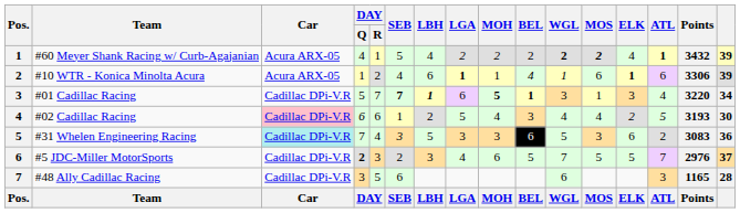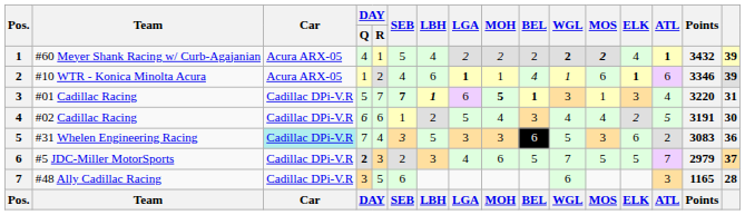 <table class="wikitable" style="font-size:85%;">
 <tr>
 <th rowspan="2">Pos.</th>
 <th rowspan="2">Team</th>
 <th rowspan="2">Car</th>
 <th colspan="2"><a href='#'>DAY</a></th>
 <th rowspan="2"><a href='#'>SEB</a></th>
 <th rowspan="2"><a href='#'>LBH</a></th>
 <th rowspan="2"><a href='#'>LGA</a></th>
 <th rowspan="2"><a href='#'>MOH</a></th>
 <th rowspan="2"><a href='#'>BEL</a></th>
 <th rowspan="2"><a href='#'>WGL</a></th>
 <th rowspan="2"><a href='#'>MOS</a></th>
 <th rowspan="2"><a href='#'>ELK</a></th>
 <th rowspan="2"><a href='#'>ATL</a></th>
 <th rowspan="2">Points</th>
 <th rowspan="2"></th>
 </tr>
 <tr>
 <th>Q</th>
 <th>R</th>
 </tr>
 <tr>
 <th>1</th>
 <td>#60 <a href='#'>Meyer Shank Racing w/ Curb-Agajanian</a></td>
 <td><a href='#'>Acura ARX-05</a></td>
 <td style="background:#dfffdf;" align="center">4</td>
 <td style="background:#ffffbf;" align="center">1</td>
 <td style="background:#dfffdf;" align="center">5</td>
 <td style="background:#dfffdf;" align="center">4</td>
 <td style="background:#dfdfdf;" align="center"><em>2</em></td>
 <td style="background:#dfdfdf;" align="center"><em>2</em></td>
 <td style="background:#dfdfdf;" align="center">2</td>
 <td style="background:#dfdfdf;" align="center"><strong>2</strong></td>
 <td style="background:#dfdfdf;" align="center"><strong><em>2</em></strong></td>
 <td style="background:#dfffdf;" align="center">4</td>
 <td style="background:#ffffbf;" align="center"><strong>1</strong></td>
 <th>3432</th>
 <th style="background:#ffffbf;">39</th>
 </tr>
 <tr>
 <th>2</th>
 <td>#10 <a href='#'>WTR - Konica Minolta Acura</a></td>
 <td><a href='#'>Acura ARX-05</a></td>
 <td style="background:#ffffbf;" align="center">1</td>
 <td style="background:#dfdfdf;" align="center">2</td>
 <td style="background:#dfffdf;" align="center">4</td>
 <td style="background:#dfffdf;" align="center">6</td>
 <td style="background:#ffffbf;" align="center"><strong>1</strong></td>
 <td style="background:#ffffbf;" align="center">1</td>
 <td style="background:#dfffdf;" align="center"><em>4</em></td>
 <td style="background:#ffffbf;" align="center"><em>1</em></td>
 <td style="background:#dfffdf;" align="center">6</td>
 <td style="background:#ffffbf;" align="center"><strong>1</strong></td>
 <td style="background:#efcfff;" align="center">6</td>
-<th>3306</th>
+<th>3346</th>
 <th style="background:#dfdfdf;">39</th>
 </tr>
 <tr>
 <th>3</th>
 <td>#01 <a href='#'>Cadillac Racing</a></td>
 <td><a href='#'>Cadillac DPi-V.R</a></td>
 <td style="background:#dfffdf;" align="center">5</td>
 <td style="background:#dfffdf;" align="center">7</td>
 <td style="background:#dfffdf;" align="center"><strong>7</strong></td>
 <td style="background:#ffffbf;" align="center"><strong><em>1</em></strong></td>
 <td style="background:#efcfff;" align="center">6</td>
 <td style="background:#dfffdf;" align="center"><strong>5</strong></td>
 <td style="background:#ffffbf;" align="center"><strong>1</strong></td>
 <td style="background:#ffdf9f;" align="center">3</td>
 <td style="background:#ffffbf;" align="center">1</td>
 <td style="background:#ffdf9f;" align="center">3</td>
 <td style="background:#dfffdf;" align="center">4</td>
 <th>3220</th>
-<th>34</th>
+<th>31</th>
 </tr>
 <tr>
 <th>4</th>
 <td>#02 <a href='#'>Cadillac Racing</a></td>
-<td style="background: pink;"><a href='#'>Cadillac DPi-V.R</a></td>
+<td><a href='#'>Cadillac DPi-V.R</a></td>
 <td style="background:#dfffdf;" align="center"><em>6</em></td>
 <td style="background:#dfffdf;" align="center">6</td>
 <td style="background:#ffffbf;" align="center">1</td>
 <td style="background:#dfdfdf;" align="center">2</td>
 <td style="background:#dfffdf;" align="center">5</td>
 <td style="background:#dfffdf;" align="center">4</td>
 <td style="background:#ffdf9f;" align="center">3</td>
 <td style="background:#dfffdf;" align="center">4</td>
 <td style="background:#dfffdf;" align="center">4</td>
 <td style="background:#dfdfdf;" align="center"><em>2</em></td>
 <td style="background:#dfffdf;" align="center"><em>5</em></td>
-<th>3193</th>
+<th>3191</th>
 <th>30</th>
 </tr>
 <tr>
 <th>5</th>
 <td>#31 <a href='#'>Whelen Engineering Racing</a></td>
 <td style="background: paleturquoise;"><a href='#'>Cadillac DPi-V.R</a></td>
 <td style="background:#dfffdf;" align="center">7</td>
 <td style="background:#dfffdf;" align="center">4</td>
 <td style="background:#ffdf9f;" align="center"><em>3</em></td>
 <td style="background:#dfffdf;" align="center">5</td>
 <td style="background:#ffdf9f;" align="center">3</td>
 <td style="background:#ffdf9f;" align="center">3</td>
 <td style="background-color:#000000;color:white" align="center">6</td>
 <td style="background:#dfffdf;" align="center">5</td>
 <td style="background:#ffdf9f;" align="center">3</td>
 <td style="background:#dfffdf;" align="center">6</td>
 <td style="background:#dfdfdf;" align="center">2</td>
 <th>3083</th>
 <th>36</th>
 </tr>
 <tr>
 <th>6</th>
 <td>#5 <a href='#'>JDC-Miller MotorSports</a></td>
 <td><a href='#'>Cadillac DPi-V.R</a></td>
 <td style="background:#dfdfdf;" align="center"><strong>2</strong></td>
 <td style="background:#ffdf9f;" align="center">3</td>
 <td style="background:#dfdfdf;" align="center">2</td>
 <td style="background:#ffdf9f;" align="center">3</td>
 <td style="background:#dfffdf;" align="center">4</td>
 <td style="background:#dfffdf;" align="center">6</td>
 <td style="background:#dfffdf;" align="center">5</td>
 <td style="background:#dfffdf;" align="center">7</td>
 <td style="background:#dfffdf;" align="center">5</td>
 <td style="background:#dfffdf;" align="center">5</td>
 <td style="background:#efcfff;" align="center">7</td>
-<th>2976</th>
+<th>2979</th>
 <th style="background:#ffdf9f;">37</th>
 </tr>
 <tr>
 <th>7</th>
 <td>#48 <a href='#'>Ally Cadillac Racing</a></td>
 <td><a href='#'>Cadillac DPi-V.R</a></td>
 <td style="background:#ffdf9f;" align="center">3</td>
 <td style="background:#dfffdf;" align="center">5</td>
 <td style="background:#dfffdf;" align="center">6</td>
 <td></td>
 <td></td>
 <td></td>
 <td></td>
 <td style="background:#dfffdf;" align="center">6</td>
 <td></td>
 <td></td>
 <td style="background:#ffdf9f;" align="center">3</td>
 <th>1165</th>
 <th>28</th>
 </tr>
 <tr>
 <th>Pos.</th>
 <th>Team</th>
 <th>Car</th>
 <th colspan="2"><a href='#'>DAY</a></th>
 <th><a href='#'>SEB</a></th>
 <th><a href='#'>LBH</a></th>
 <th><a href='#'>LGA</a></th>
 <th><a href='#'>MOH</a></th>
 <th><a href='#'>BEL</a></th>
 <th><a href='#'>WGL</a></th>
 <th><a href='#'>MOS</a></th>
 <th><a href='#'>ELK</a></th>
 <th><a href='#'>ATL</a></th>
 <th>Points</th>
 <th></th>
 </tr>
 </table>
